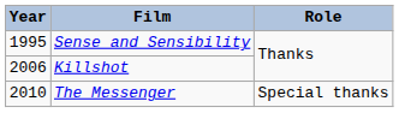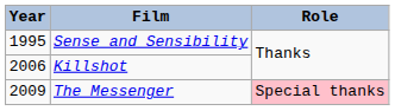 <table class="wikitable" style="font-size:95%;">
 <tr>
 <th style="background:#B0C4DE;">Year</th>
 <th style="background:#B0C4DE;">Film</th>
 <th style="background:#B0C4DE;">Role</th>
 </tr>
 <tr>
 <td>1995</td>
 <td><em><a href='#'>Sense and Sensibility</a></em></td>
 <td rowspan=2>Thanks</td>
 </tr>
 <tr>
 <td>2006</td>
 <td><em><a href='#'>Killshot</a></em></td>
 </tr>
 <tr>
-<td>2010</td>
+<td>2009</td>
 <td><em><a href='#'>The Messenger</a></em></td>
-<td>Special thanks</td>
+<td style="background: pink;">Special thanks</td>
 </tr>
 </table>
